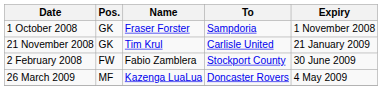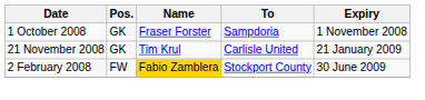 <table class="wikitable">
 <tr>
 <th>Date</th>
 <th>Pos.</th>
 <th>Name</th>
 <th>To</th>
 <th>Expiry</th>
 </tr>
 <tr>
 <td>1 October 2008</td>
 <td>GK</td>
 <td> <a href='#'>Fraser Forster</a></td>
 <td> <a href='#'>Sampdoria</a></td>
 <td>1 November 2008</td>
 </tr>
 <tr>
 <td>21 November 2008</td>
 <td>GK</td>
 <td> <a href='#'>Tim Krul</a></td>
 <td> <a href='#'>Carlisle United</a></td>
 <td>21 January 2009</td>
 </tr>
 <tr>
 <td>2 February 2008</td>
 <td>FW</td>
-<td> Fabio Zamblera</td>
+<td style="background: gold;"> Fabio Zamblera</td>
 <td> <a href='#'>Stockport County</a></td>
 <td>30 June 2009</td>
 </tr>
 <tr>
-<td>26 March 2009</td>
-<td>MF</td>
-<td> <a href='#'>Kazenga LuaLua</a></td>
-<td> <a href='#'>Doncaster Rovers</a></td>
-<td>4 May 2009</td>
-</tr>
-<tr>
 </tr>
 </table>
